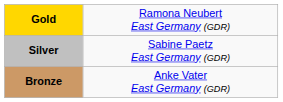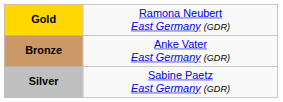 <table class="wikitable" style=" text-align:center; font-size:110%;" width="35%">
 <tr>
 <td bgcolor="gold"><strong>Gold</strong></td>
 <td> <a href='#'>Ramona Neubert</a><br><em><a href='#'>East Germany</a> <small>(GDR)</small></em></td>
 </tr>
 <tr>
+<td bgcolor="CC9966"><strong>Bronze</strong></td>
+<td> <a href='#'>Anke Vater</a><br><em><a href='#'>East Germany</a> <small>(GDR)</small></em></td>
+</tr>
+<tr>
 <td bgcolor="silver"><strong>Silver</strong></td>
 <td> <a href='#'>Sabine Paetz</a><br><em><a href='#'>East Germany</a> <small>(GDR)</small></em></td>
 </tr>
-<tr>
-<td bgcolor="CC9966"><strong>Bronze</strong></td>
-<td> <a href='#'>Anke Vater</a><br><em><a href='#'>East Germany</a> <small>(GDR)</small></em></td>
-</tr>
 </table>
